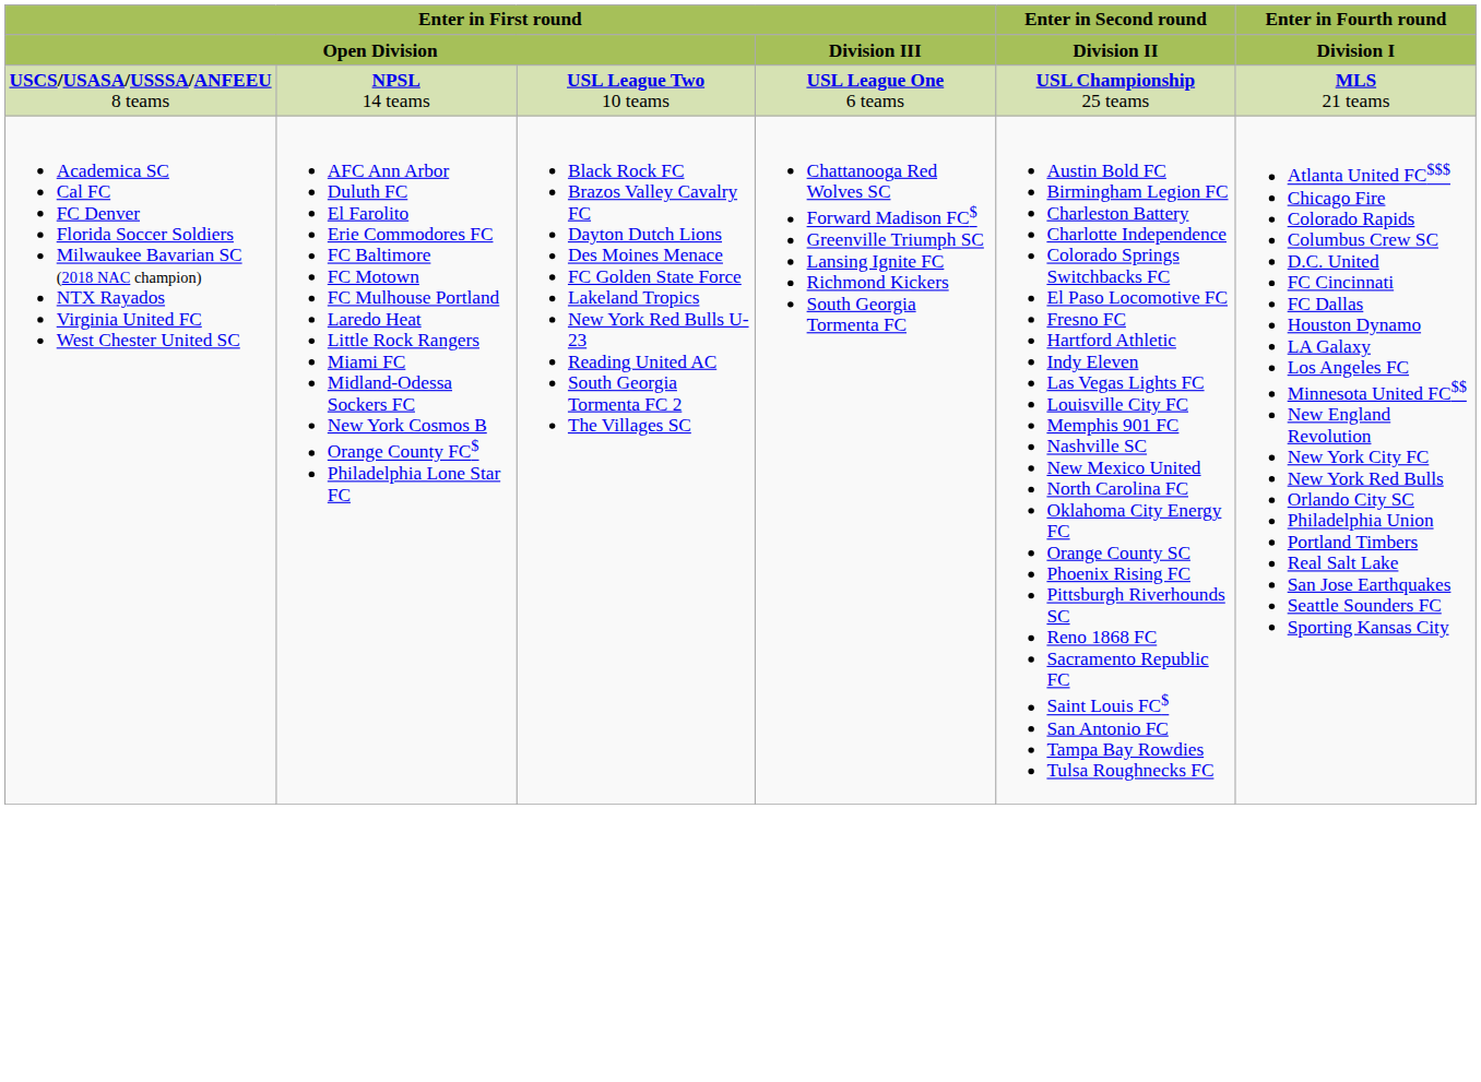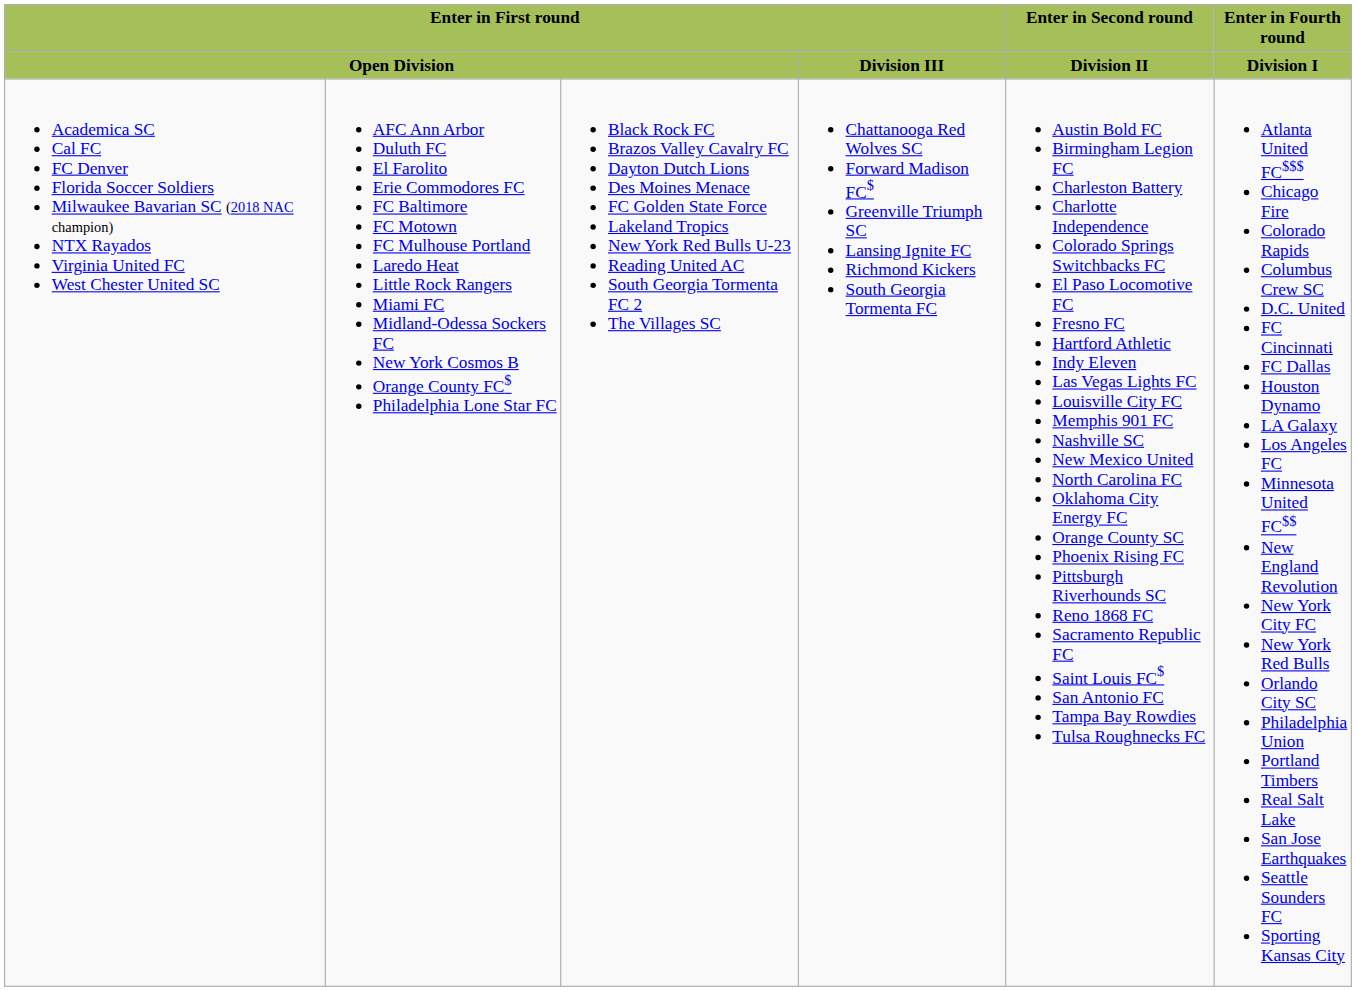 <table class="wikitable">
 <tr style="vertical-align:top; background:#a6c059; text-align:center;">
 <td colspan="4" style="width:66.67%;"><strong>Enter in First round</strong></td>
 <td style="width:16.66%;"><strong>Enter in Second round</strong></td>
 <td style="width:16.66%;"><strong>Enter in Fourth round</strong></td>
 </tr>
 <tr style="vertical-align:top; background:#a6c059; text-align:center;">
 <td colspan="3" style="width:66.67%;"><strong>Open Division</strong></td>
 <td style="width:16.66%;"><strong>Division III</strong></td>
 <td style="width:16.66%;"><strong>Division II</strong></td>
 <td style="width:16.66%;"><strong>Division I</strong></td>
 </tr>
-<tr style="vertical-align:top; background:#d6e2b3;">
-<td style="text-align:center; width:16.66%;"><strong><a href='#'>USCS</a>/<a href='#'>USASA</a>/<a href='#'>USSSA</a>/<a href='#'>ANFEEU</a></strong><br>8 teams</td>
-<td style="text-align:center; width:16.66%;"><strong><a href='#'>NPSL</a></strong><br>14 teams</td>
-<td style="text-align:center; width:16.66%;"><strong><a href='#'>USL League Two</a></strong><br>10 teams</td>
-<td style="text-align:center; width:16.66%;"><strong><a href='#'>USL League One</a></strong><br>6 teams</td>
-<td style="text-align:center; width:16.66%;"><strong><a href='#'>USL Championship</a></strong><br>25 teams</td>
-<td style="text-align:center; width:16.66%;"><strong><a href='#'>MLS</a></strong><br>21 teams</td>
-</tr>
 <tr valign="top">
 <td><br><ul><li><a href='#'>Academica SC</a></li><li><a href='#'>Cal FC</a></li><li><a href='#'>FC Denver</a></li><li><a href='#'>Florida Soccer Soldiers</a></li><li><a href='#'>Milwaukee Bavarian SC</a> <small>(<a href='#'>2018 NAC</a> champion)</small></li><li><a href='#'>NTX Rayados</a></li><li><a href='#'>Virginia United FC</a></li><li><a href='#'>West Chester United SC</a></li></ul></td>
 <td><br><ul><li><a href='#'>AFC Ann Arbor</a></li><li><a href='#'>Duluth FC</a></li><li><a href='#'>El Farolito</a></li><li><a href='#'>Erie Commodores FC</a></li><li><a href='#'>FC Baltimore</a></li><li><a href='#'>FC Motown</a></li><li><a href='#'>FC Mulhouse Portland</a></li><li><a href='#'>Laredo Heat</a></li><li><a href='#'>Little Rock Rangers</a></li><li><a href='#'>Miami FC</a></li><li><a href='#'>Midland-Odessa Sockers FC</a></li><li><a href='#'>New York Cosmos B</a></li><li><a href='#'>Orange County FC</a><a href='#'><sup>$</sup></a></li><li><a href='#'>Philadelphia Lone Star FC</a></li></ul></td>
 <td><br><ul><li><a href='#'>Black Rock FC</a></li><li><a href='#'>Brazos Valley Cavalry FC</a></li><li><a href='#'>Dayton Dutch Lions</a></li><li><a href='#'>Des Moines Menace</a></li><li><a href='#'>FC Golden State Force</a></li><li><a href='#'>Lakeland Tropics</a></li><li><a href='#'>New York Red Bulls U-23</a></li><li><a href='#'>Reading United AC</a></li><li><a href='#'>South Georgia Tormenta FC 2</a></li><li><a href='#'>The Villages SC</a></li></ul></td>
 <td><br><ul><li><a href='#'>Chattanooga Red Wolves SC</a></li><li><a href='#'>Forward Madison FC</a><a href='#'><sup>$</sup></a></li><li><a href='#'>Greenville Triumph SC</a></li><li><a href='#'>Lansing Ignite FC</a></li><li><a href='#'>Richmond Kickers</a></li><li><a href='#'>South Georgia Tormenta FC</a></li></ul></td>
 <td><br><ul><li><a href='#'>Austin Bold FC</a></li><li><a href='#'>Birmingham Legion FC</a></li><li><a href='#'>Charleston Battery</a></li><li><a href='#'>Charlotte Independence</a></li><li><a href='#'>Colorado Springs Switchbacks FC</a></li><li><a href='#'>El Paso Locomotive FC</a></li><li><a href='#'>Fresno FC</a></li><li><a href='#'>Hartford Athletic</a></li><li><a href='#'>Indy Eleven</a></li><li><a href='#'>Las Vegas Lights FC</a></li><li><a href='#'>Louisville City FC</a></li><li><a href='#'>Memphis 901 FC</a></li><li><a href='#'>Nashville SC</a></li><li><a href='#'>New Mexico United</a></li><li><a href='#'>North Carolina FC</a></li><li><a href='#'>Oklahoma City Energy FC</a></li><li><a href='#'>Orange County SC</a></li><li><a href='#'>Phoenix Rising FC</a></li><li><a href='#'>Pittsburgh Riverhounds SC</a></li><li><a href='#'>Reno 1868 FC</a></li><li><a href='#'>Sacramento Republic FC</a></li><li><a href='#'>Saint Louis FC</a><a href='#'><sup>$</sup></a></li><li><a href='#'>San Antonio FC</a></li><li><a href='#'>Tampa Bay Rowdies</a></li><li><a href='#'>Tulsa Roughnecks FC</a></li></ul></td>
 <td><br><ul><li><a href='#'>Atlanta United FC</a><a href='#'><sup>$$$</sup></a></li><li><a href='#'>Chicago Fire</a></li><li><a href='#'>Colorado Rapids</a></li><li><a href='#'>Columbus Crew SC</a></li><li><a href='#'>D.C. United</a></li><li><a href='#'>FC Cincinnati</a></li><li><a href='#'>FC Dallas</a></li><li><a href='#'>Houston Dynamo</a></li><li><a href='#'>LA Galaxy</a></li><li><a href='#'>Los Angeles FC</a></li><li><a href='#'>Minnesota United FC</a><a href='#'><sup>$$</sup></a></li><li><a href='#'>New England Revolution</a></li><li><a href='#'>New York City FC</a></li><li><a href='#'>New York Red Bulls</a></li><li><a href='#'>Orlando City SC</a></li><li><a href='#'>Philadelphia Union</a></li><li><a href='#'>Portland Timbers</a></li><li><a href='#'>Real Salt Lake</a></li><li><a href='#'>San Jose Earthquakes</a></li><li><a href='#'>Seattle Sounders FC</a></li><li><a href='#'>Sporting Kansas City</a></li></ul></td>
 </tr>
 </table>
